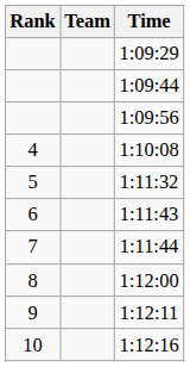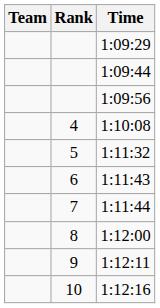 <table class="wikitable" style="font-size:95%; text-align:center;">
 <tr>
+<th>Team</th>
 <th>Rank</th>
-<th>Team</th>
 <th>Time</th>
 </tr>
 <tr>
+<td align=left></td>
 <td></td>
-<td align=left></td>
 <td align="center">1:09:29</td>
 </tr>
 <tr>
+<td align=left></td>
 <td></td>
-<td align=left></td>
 <td align="center">1:09:44</td>
 </tr>
 <tr>
+<td align=left></td>
 <td></td>
-<td align=left></td>
 <td align="center">1:09:56</td>
 </tr>
 <tr>
+<td align=left></td>
 <td>4</td>
-<td align=left></td>
 <td align="center">1:10:08</td>
 </tr>
 <tr>
+<td align=left></td>
 <td>5</td>
-<td align=left></td>
 <td align="center">1:11:32</td>
 </tr>
 <tr>
+<td align=left></td>
 <td>6</td>
-<td align=left></td>
 <td align="center">1:11:43</td>
 </tr>
 <tr>
+<td align=left></td>
 <td>7</td>
-<td align=left></td>
 <td align="center">1:11:44</td>
 </tr>
 <tr>
+<td align=left></td>
 <td>8</td>
-<td align=left></td>
 <td align="center">1:12:00</td>
 </tr>
 <tr>
+<td align=left></td>
 <td>9</td>
-<td align=left></td>
 <td align="center">1:12:11</td>
 </tr>
 <tr>
+<td align=left></td>
 <td>10</td>
-<td align=left></td>
 <td align="center">1:12:16</td>
 </tr>
 </table>
